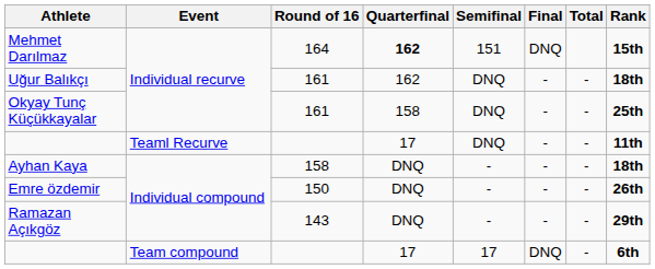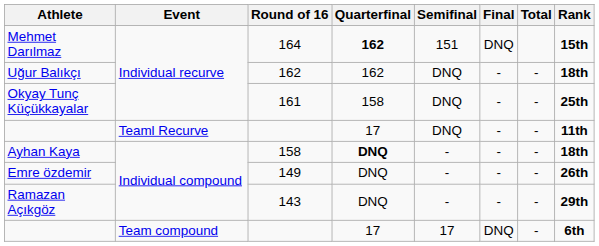 <table class=wikitable>
 <tr>
 <th width=125>Athlete</th>
 <th width=150>Event</th>
 <th>Round of 16</th>
 <th>Quarterfinal</th>
 <th>Semifinal</th>
 <th>Final</th>
 <th>Total</th>
 <th>Rank</th>
 </tr>
 <tr align=center>
 <td align=left><a href='#'>Mehmet Darılmaz</a></td>
 <td align=left rowspan=3><a href='#'>Individual recurve</a></td>
 <td>164</td>
 <td><strong>162</strong></td>
 <td>151</td>
 <td>DNQ</td>
 <td></td>
 <td><strong>15th</strong></td>
 </tr>
 <tr align=center>
 <td align=left><a href='#'>Uğur Balıkçı</a></td>
-<td>161</td>
+<td>162</td>
 <td>162</td>
 <td>DNQ</td>
 <td>-</td>
 <td>-</td>
 <td><strong>18th</strong></td>
 </tr>
 <tr align=center>
 <td align=left><a href='#'>Okyay Tunç Küçükkayalar</a></td>
 <td>161</td>
 <td>158</td>
 <td>DNQ</td>
 <td>-</td>
 <td>-</td>
 <td><strong>25th</strong></td>
 </tr>
 <tr align=center>
 <td></td>
 <td align=left><a href='#'>Teaml Recurve</a></td>
 <td></td>
 <td>17</td>
 <td>DNQ</td>
 <td>-</td>
 <td>-</td>
 <td><strong>11th</strong></td>
 </tr>
 <tr align=center>
 <td align=left><a href='#'>Ayhan Kaya</a></td>
 <td align=left rowspan=3><a href='#'>Individual compound</a></td>
 <td>158</td>
-<td>DNQ</td>
+<td><strong>DNQ</strong></td>
 <td>-</td>
 <td>-</td>
 <td>-</td>
 <td><strong>18th</strong></td>
 </tr>
 <tr align=center>
 <td align=left><a href='#'>Emre özdemir</a></td>
-<td>150</td>
+<td>149</td>
 <td>DNQ</td>
 <td>-</td>
 <td>-</td>
 <td>-</td>
 <td><strong>26th</strong></td>
 </tr>
 <tr align=center>
 <td align=left><a href='#'>Ramazan Açıkgöz</a></td>
 <td>143</td>
 <td>DNQ</td>
 <td>-</td>
 <td>-</td>
 <td>-</td>
 <td><strong>29th</strong></td>
 </tr>
 <tr align=center>
 <td></td>
 <td align=left><a href='#'>Team compound</a></td>
 <td></td>
 <td>17</td>
 <td>17</td>
 <td>DNQ</td>
 <td>-</td>
 <td><strong>6th</strong></td>
 </tr>
 </table>
